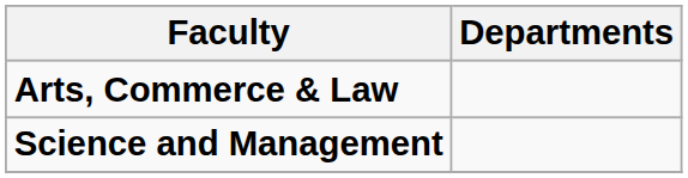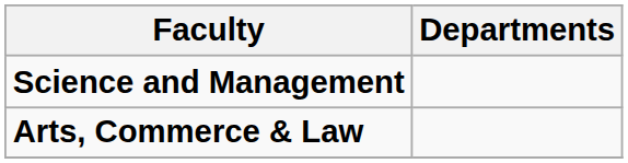 <table class="wikitable sortable">
 <tr>
 <th>Faculty</th>
 <th>Departments</th>
 </tr>
 <tr>
-<td><strong>Arts, Commerce & Law</strong></td>
+<td><strong>Science and Management</strong></td>
 <td></td>
 </tr>
 <tr>
-<td><strong>Science and Management</strong></td>
+<td><strong>Arts, Commerce & Law</strong></td>
 <td></td>
 </tr>
 <tr>
 </tr>
 </table>
